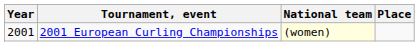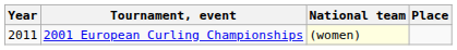 <table class="wikitable">
 <tr>
 <th scope="col">Year</th>
 <th scope="col">Tournament, event</th>
 <th scope="col">National team</th>
 <th scope="col">Place</th>
 </tr>
 <tr>
-<td>2001</td>
+<td>2011</td>
 <td><a href='#'>2001 European Curling Championships</a></td>
 <td style="background: lightyellow;"> (women)</td>
 <td></td>
 </tr>
 </table>
